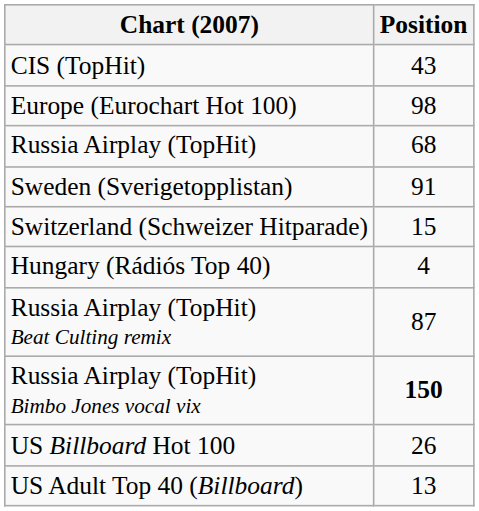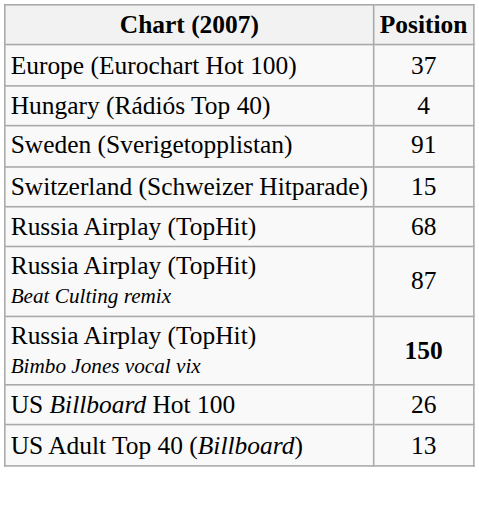 <table class="wikitable sortable">
 <tr>
 <th>Chart (2007)</th>
 <th>Position</th>
 </tr>
 <tr>
-<td>CIS (TopHit)</td>
-<td align="center">43</td>
+<td>Europe (Eurochart Hot 100)</td>
+<td align="center">37</td>
 </tr>
 <tr>
-<td>Europe (Eurochart Hot 100)</td>
-<td align="center">98</td>
-</tr>
-<tr>
-<td>Russia Airplay (TopHit)</td>
-<td align="center">68</td>
+<td>Hungary (Rádiós Top 40)</td>
+<td align="center">4</td>
 </tr>
 <tr>
 <td>Sweden (Sverigetopplistan)</td>
 <td align="center">91</td>
 </tr>
 <tr>
 <td>Switzerland (Schweizer Hitparade)</td>
 <td align="center">15</td>
 </tr>
 <tr>
-<td>Hungary (Rádiós Top 40)</td>
-<td align="center">4</td>
+<td>Russia Airplay (TopHit)</td>
+<td align="center">68</td>
 </tr>
 <tr>
 <td>Russia Airplay (TopHit)<br><em><small>Beat Culting remix</small></em></td>
 <td align="center">87</td>
 </tr>
 <tr>
 <td>Russia Airplay (TopHit)<br><em><small>Bimbo Jones vocal vix</small></em></td>
 <td align="center"><strong>150</strong></td>
 </tr>
 <tr>
 <td>US <em>Billboard</em> Hot 100</td>
 <td align="center">26</td>
 </tr>
 <tr>
 <td>US Adult Top 40 (<em>Billboard</em>)</td>
 <td align="center">13</td>
 </tr>
 </table>
